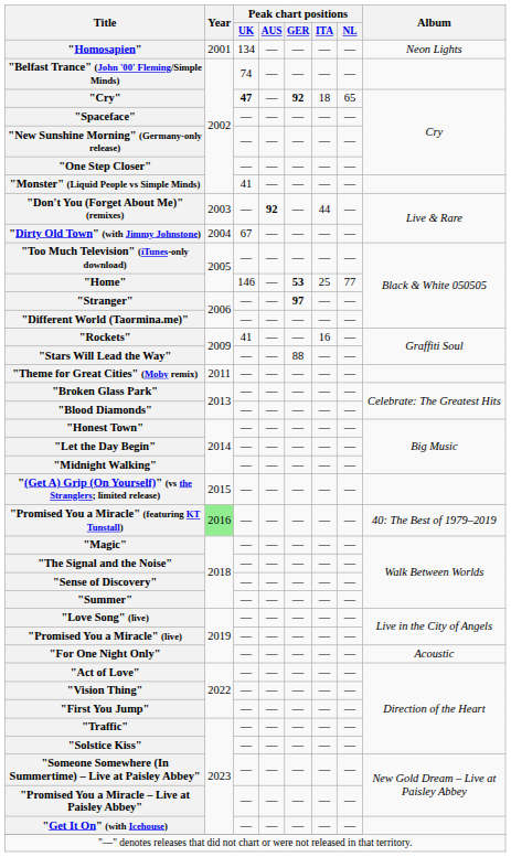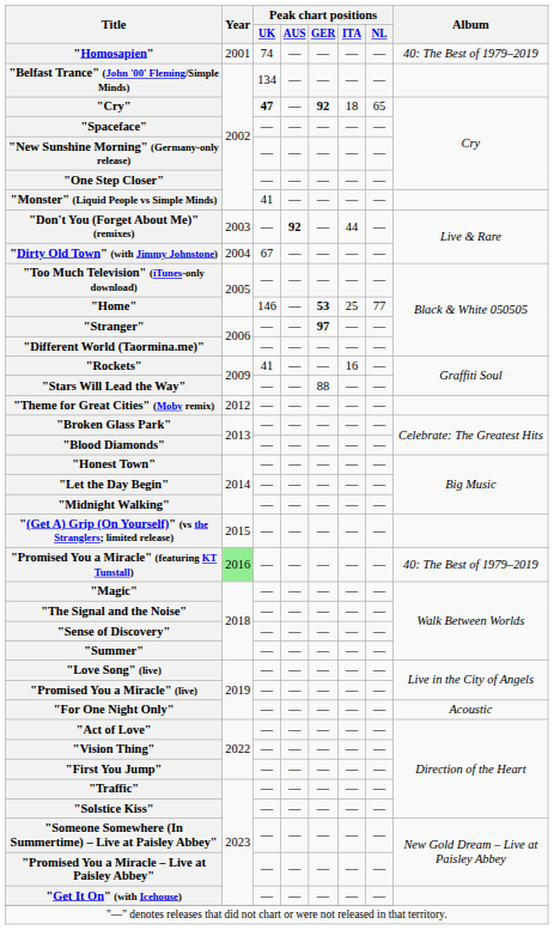 <table class="wikitable plainrowheaders" style="text-align:center;">
 <tr>
 <th rowspan="2" scope="col" style="width:17em;">Title</th>
 <th rowspan="2" scope="col" style="width:2em;">Year</th>
 <th colspan="5">Peak chart positions</th>
 <th rowspan="2" style="width:12em;">Album</th>
 </tr>
 <tr>
 <th scope="col" style="width:2em;font-size:90%;"><a href='#'>UK</a><br></th>
 <th scope="col" style="width:2em;font-size:90%;"><a href='#'>AUS</a><br></th>
 <th scope="col" style="width:2em;font-size:90%;"><a href='#'>GER</a><br></th>
 <th scope="col" style="width:2em;font-size:90%;"><a href='#'>ITA</a><br></th>
 <th scope="col" style="width:2em;font-size:90%;"><a href='#'>NL</a><br></th>
 </tr>
 <tr>
 <th scope="row">"<a href='#'>Homosapien</a>"</th>
 <td>2001</td>
-<td>134</td>
+<td>74</td>
 <td>—</td>
 <td>—</td>
 <td>—</td>
 <td>—</td>
-<td><em>Neon Lights</em></td>
+<td><em>40: The Best of 1979–2019</em></td>
 </tr>
 <tr>
 <th scope="row">"Belfast Trance" <small>(<a href='#'>John '00' Fleming</a>/Simple Minds)</small></th>
 <td rowspan="6">2002</td>
-<td>74</td>
+<td>134</td>
 <td>—</td>
 <td>—</td>
 <td>—</td>
 <td>—</td>
 <td></td>
 </tr>
 <tr>
 <th scope="row">"Cry"</th>
 <td><strong>47</strong></td>
 <td>—</td>
 <td><strong>92</strong></td>
 <td>18</td>
 <td>65</td>
 <td rowspan="4"><em>Cry</em></td>
 </tr>
 <tr>
 <th scope="row">"Spaceface"</th>
 <td>—</td>
 <td>—</td>
 <td>—</td>
 <td>—</td>
 <td>—</td>
 </tr>
 <tr>
 <th scope="row">"New Sunshine Morning" <small>(Germany-only release)</small></th>
 <td>—</td>
 <td>—</td>
 <td>—</td>
 <td>—</td>
 <td>—</td>
 </tr>
 <tr>
 <th scope="row">"One Step Closer"</th>
 <td>—</td>
 <td>—</td>
 <td>—</td>
 <td>—</td>
 <td>—</td>
 </tr>
 <tr>
 <th scope="row">"Monster" <small>(Liquid People vs Simple Minds)</small></th>
 <td>41</td>
 <td>—</td>
 <td>—</td>
 <td>—</td>
 <td>—</td>
 <td></td>
 </tr>
 <tr>
 <th scope="row">"Don't You (Forget About Me)" <small>(remixes)</small> </th>
 <td>2003</td>
 <td>—</td>
 <td><strong>92</strong></td>
 <td>—</td>
 <td>44</td>
 <td>—</td>
 <td rowspan="2"><em>Live & Rare</em></td>
 </tr>
 <tr>
 <th scope="row">"<a href='#'>Dirty Old Town</a>" <small>(with <a href='#'>Jimmy Johnstone</a>)</small></th>
 <td>2004</td>
 <td>67</td>
 <td>—</td>
 <td>—</td>
 <td>—</td>
 <td>—</td>
 </tr>
 <tr>
 <th scope="row">"Too Much Television" <small>(<a href='#'>iTunes</a>-only download)</small></th>
 <td rowspan="2">2005</td>
 <td>—</td>
 <td>—</td>
 <td>—</td>
 <td>—</td>
 <td>—</td>
 <td rowspan="4"><em>Black & White 050505</em></td>
 </tr>
 <tr>
 <th scope="row">"Home"</th>
 <td>146</td>
 <td>—</td>
 <td><strong>53</strong></td>
 <td>25</td>
 <td>77</td>
 </tr>
 <tr>
 <th scope="row">"Stranger"</th>
 <td rowspan="2">2006</td>
 <td>—</td>
 <td>—</td>
 <td><strong>97</strong></td>
 <td>—</td>
 <td>—</td>
 </tr>
 <tr>
 <th scope="row">"Different World (Taormina.me)"</th>
 <td>—</td>
 <td>—</td>
 <td>—</td>
 <td>—</td>
 <td>—</td>
 </tr>
 <tr>
 <th scope="row">"Rockets"</th>
 <td rowspan="2">2009</td>
 <td>41</td>
 <td>—</td>
 <td>—</td>
 <td>16</td>
 <td>—</td>
 <td rowspan="2"><em>Graffiti Soul</em></td>
 </tr>
 <tr>
 <th scope="row">"Stars Will Lead the Way"</th>
 <td>—</td>
 <td>—</td>
 <td>88</td>
 <td>—</td>
 <td>—</td>
 </tr>
 <tr>
 <th scope="row">"Theme for Great Cities" <small>(<a href='#'>Moby</a> remix)</small></th>
-<td>2011</td>
+<td>2012</td>
 <td>—</td>
 <td>—</td>
 <td>—</td>
 <td>—</td>
 <td>—</td>
 <td></td>
 </tr>
 <tr>
 <th scope="row">"Broken Glass Park"</th>
 <td rowspan="2">2013</td>
 <td>—</td>
 <td>—</td>
 <td>—</td>
 <td>—</td>
 <td>—</td>
 <td rowspan="2"><em>Celebrate: The Greatest Hits</em></td>
 </tr>
 <tr>
 <th scope="row">"Blood Diamonds"</th>
 <td>—</td>
 <td>—</td>
 <td>—</td>
 <td>—</td>
 <td>—</td>
 </tr>
 <tr>
 <th scope="row">"Honest Town"</th>
 <td rowspan="3">2014</td>
 <td>—</td>
 <td>—</td>
 <td>—</td>
 <td>—</td>
 <td>—</td>
 <td rowspan="3"><em>Big Music</em></td>
 </tr>
 <tr>
 <th scope="row">"Let the Day Begin"</th>
 <td>—</td>
 <td>—</td>
 <td>—</td>
 <td>—</td>
 <td>—</td>
 </tr>
 <tr>
 <th scope="row">"Midnight Walking"</th>
 <td>—</td>
 <td>—</td>
 <td>—</td>
 <td>—</td>
 <td>—</td>
 </tr>
 <tr>
 <th scope="row">"<a href='#'>(Get A) Grip (On Yourself)</a>" <small>(vs <a href='#'>the Stranglers</a>; limited release)</small></th>
 <td>2015</td>
 <td>—</td>
 <td>—</td>
 <td>—</td>
 <td>—</td>
 <td>—</td>
 <td></td>
 </tr>
 <tr>
 <th scope="row">"Promised You a Miracle" <small>(featuring <a href='#'>KT Tunstall</a>)</small></th>
 <td style="background: lightgreen;">2016</td>
 <td>—</td>
 <td>—</td>
 <td>—</td>
 <td>—</td>
 <td>—</td>
 <td><em>40: The Best of 1979–2019</em></td>
 </tr>
 <tr>
 <th scope="row">"Magic"</th>
 <td rowspan="4">2018</td>
 <td>—</td>
 <td>—</td>
 <td>—</td>
 <td>—</td>
 <td>—</td>
 <td rowspan="4"><em>Walk Between Worlds</em></td>
 </tr>
 <tr>
 <th scope="row">"The Signal and the Noise"</th>
 <td>—</td>
 <td>—</td>
 <td>—</td>
 <td>—</td>
 <td>—</td>
 </tr>
 <tr>
 <th scope="row">"Sense of Discovery"</th>
 <td>—</td>
 <td>—</td>
 <td>—</td>
 <td>—</td>
 <td>—</td>
 </tr>
 <tr>
 <th scope="row">"Summer"</th>
 <td>—</td>
 <td>—</td>
 <td>—</td>
 <td>—</td>
 <td>—</td>
 </tr>
 <tr>
 <th scope="row">"Love Song" <small>(live)</small></th>
 <td rowspan="3">2019</td>
 <td>—</td>
 <td>—</td>
 <td>—</td>
 <td>—</td>
 <td>—</td>
 <td rowspan="2"><em>Live in the City of Angels</em></td>
 </tr>
 <tr>
 <th scope="row">"Promised You a Miracle" <small>(live)</small></th>
 <td>—</td>
 <td>—</td>
 <td>—</td>
 <td>—</td>
 <td>—</td>
 </tr>
 <tr>
 <th scope="row">"For One Night Only"</th>
 <td>—</td>
 <td>—</td>
 <td>—</td>
 <td>—</td>
 <td>—</td>
 <td><em>Acoustic</em></td>
 </tr>
 <tr>
 <th scope="row">"Act of Love"</th>
 <td rowspan="3">2022</td>
 <td>—</td>
 <td>—</td>
 <td>—</td>
 <td>—</td>
 <td>—</td>
 <td rowspan="5"><em>Direction of the Heart</em></td>
 </tr>
 <tr>
 <th scope="row">"Vision Thing"</th>
 <td>—</td>
 <td>—</td>
 <td>—</td>
 <td>—</td>
 <td>—</td>
 </tr>
 <tr>
 <th scope="row">"First You Jump"</th>
 <td>—</td>
 <td>—</td>
 <td>—</td>
 <td>—</td>
 <td>—</td>
 </tr>
 <tr>
 <th scope="row">"Traffic"</th>
 <td rowspan="5">2023</td>
 <td>—</td>
 <td>—</td>
 <td>—</td>
 <td>—</td>
 <td>—</td>
 </tr>
 <tr>
 <th scope="row">"Solstice Kiss"</th>
 <td>—</td>
 <td>—</td>
 <td>—</td>
 <td>—</td>
 <td>—</td>
 </tr>
 <tr>
 <th scope="row">"Someone Somewhere (In Summertime) – Live at Paisley Abbey"</th>
 <td>—</td>
 <td>—</td>
 <td>—</td>
 <td>—</td>
 <td>—</td>
 <td rowspan="2"><em>New Gold Dream – Live at Paisley Abbey</em></td>
 </tr>
 <tr>
 <th scope="row">"Promised You a Miracle – Live at Paisley Abbey"</th>
 <td>—</td>
 <td>—</td>
 <td>—</td>
 <td>—</td>
 <td>—</td>
 </tr>
 <tr>
 <th scope="row">"<a href='#'>Get It On</a>" <small>(with <a href='#'>Icehouse</a>)</small></th>
 <td>—</td>
 <td>—</td>
 <td>—</td>
 <td>—</td>
 <td>—</td>
 </tr>
 <tr>
 </tr>
 <tr>
 <td colspan="8" style="font-size:90%">"—" denotes releases that did not chart or were not released in that territory.</td>
 </tr>
 </table>
